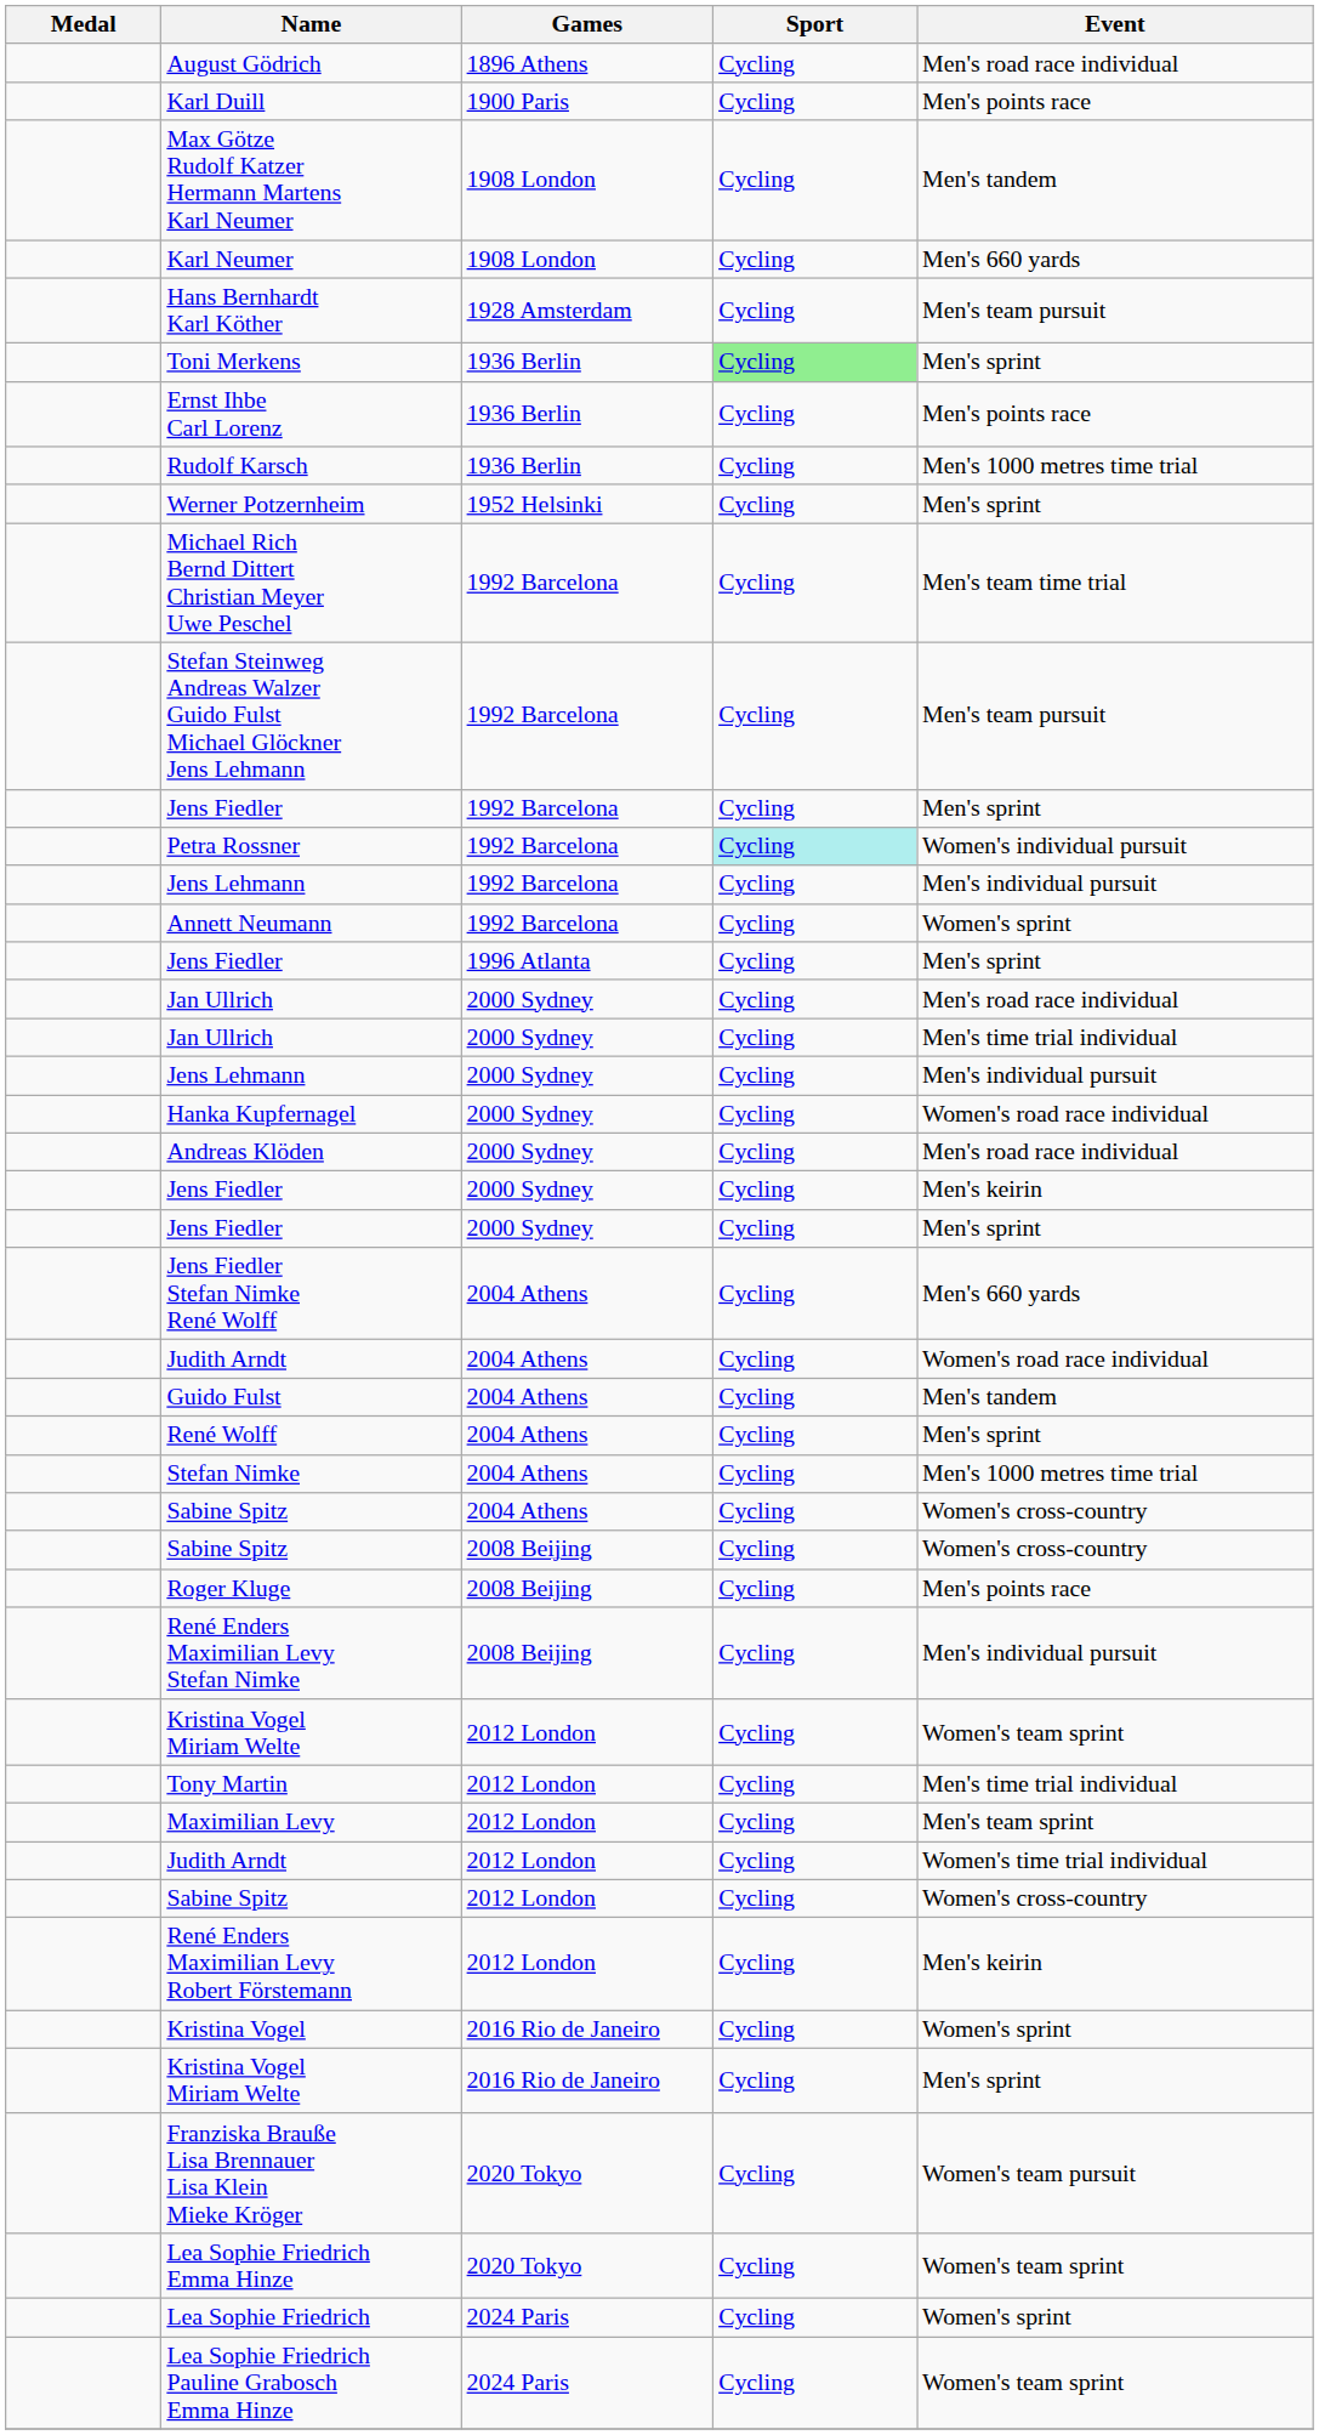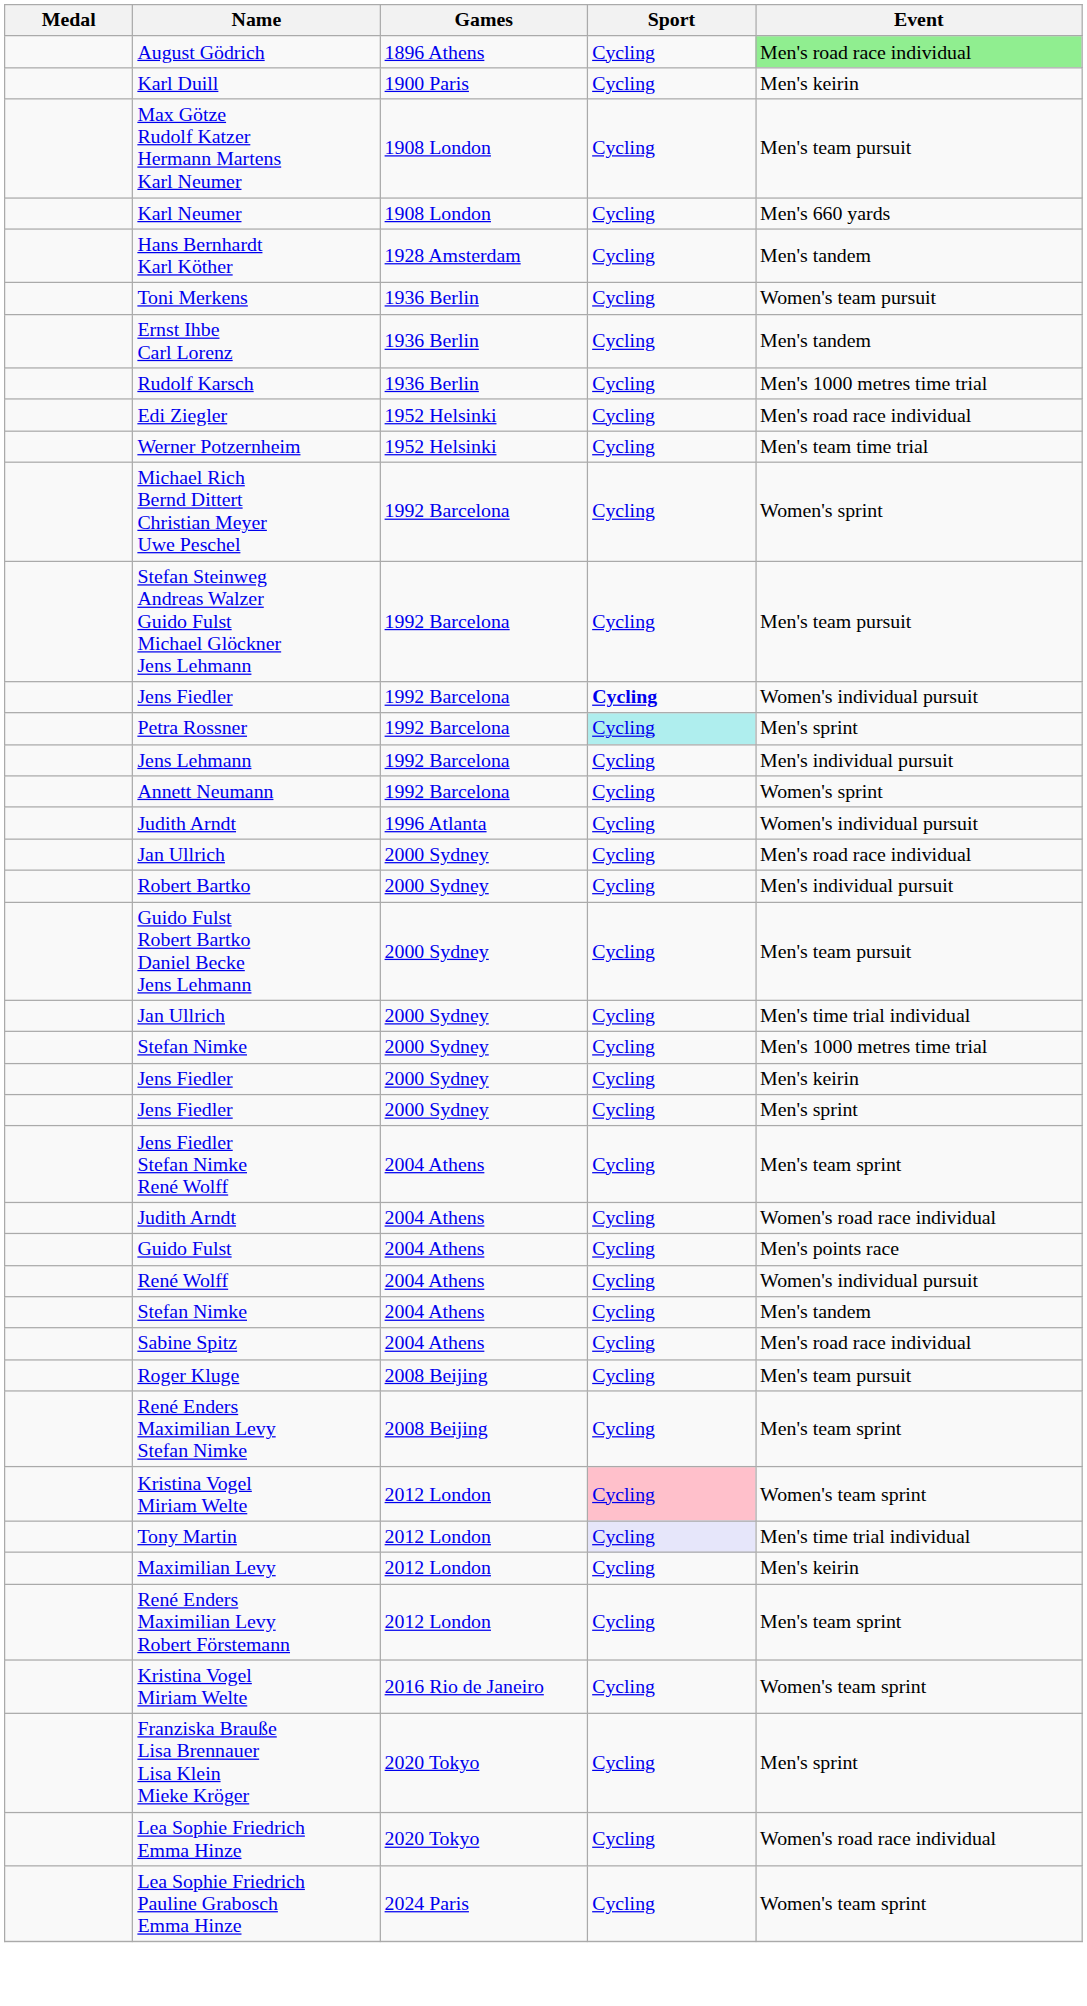 <table class="wikitable sortable">
 <tr>
 <th style="width:6em">Medal</th>
 <th style="width:12em">Name</th>
 <th style="width:10em">Games</th>
 <th style="width:8em">Sport</th>
 <th style="width:16em">Event</th>
 </tr>
 <tr>
 <td></td>
 <td><a href='#'>August Gödrich</a></td>
 <td> <a href='#'>1896 Athens</a></td>
 <td> <a href='#'>Cycling</a></td>
-<td>Men's road race individual</td>
+<td style="background: lightgreen;">Men's road race individual</td>
 </tr>
 <tr>
 <td></td>
 <td><a href='#'>Karl Duill</a></td>
 <td> <a href='#'>1900 Paris</a></td>
 <td> <a href='#'>Cycling</a></td>
-<td>Men's points race</td>
+<td>Men's keirin</td>
 </tr>
 <tr>
 <td></td>
 <td><a href='#'>Max Götze</a><br><a href='#'>Rudolf Katzer</a><br><a href='#'>Hermann Martens</a><br><a href='#'>Karl Neumer</a></td>
 <td> <a href='#'>1908 London</a></td>
 <td> <a href='#'>Cycling</a></td>
-<td>Men's tandem</td>
+<td>Men's team pursuit</td>
 </tr>
 <tr>
 <td></td>
 <td><a href='#'>Karl Neumer</a></td>
 <td> <a href='#'>1908 London</a></td>
 <td> <a href='#'>Cycling</a></td>
 <td>Men's 660 yards</td>
 </tr>
 <tr>
 <td></td>
 <td><a href='#'>Hans Bernhardt</a><br><a href='#'>Karl Köther</a></td>
 <td> <a href='#'>1928 Amsterdam</a></td>
 <td> <a href='#'>Cycling</a></td>
-<td>Men's team pursuit</td>
+<td>Men's tandem</td>
 </tr>
 <tr>
 <td></td>
 <td><a href='#'>Toni Merkens</a></td>
 <td> <a href='#'>1936 Berlin</a></td>
-<td style="background: lightgreen;"> <a href='#'>Cycling</a></td>
-<td>Men's sprint</td>
+<td> <a href='#'>Cycling</a></td>
+<td>Women's team pursuit</td>
 </tr>
 <tr>
 <td></td>
 <td><a href='#'>Ernst Ihbe</a><br><a href='#'>Carl Lorenz</a></td>
 <td> <a href='#'>1936 Berlin</a></td>
 <td> <a href='#'>Cycling</a></td>
-<td>Men's points race</td>
+<td>Men's tandem</td>
 </tr>
 <tr>
 <td></td>
 <td><a href='#'>Rudolf Karsch</a></td>
 <td> <a href='#'>1936 Berlin</a></td>
 <td> <a href='#'>Cycling</a></td>
 <td>Men's 1000 metres time trial</td>
 </tr>
 <tr>
 <td></td>
+<td><a href='#'>Edi Ziegler</a></td>
+<td> <a href='#'>1952 Helsinki</a></td>
+<td> <a href='#'>Cycling</a></td>
+<td>Men's road race individual</td>
+</tr>
+<tr>
+<td></td>
 <td><a href='#'>Werner Potzernheim</a></td>
 <td> <a href='#'>1952 Helsinki</a></td>
 <td> <a href='#'>Cycling</a></td>
-<td>Men's sprint</td>
+<td>Men's team time trial</td>
 </tr>
 <tr>
 <td></td>
 <td><a href='#'>Michael Rich</a><br><a href='#'>Bernd Dittert</a><br><a href='#'>Christian Meyer</a><br><a href='#'>Uwe Peschel</a></td>
 <td> <a href='#'>1992 Barcelona</a></td>
 <td> <a href='#'>Cycling</a></td>
-<td>Men's team time trial</td>
+<td>Women's sprint</td>
 </tr>
 <tr>
 <td></td>
 <td><a href='#'>Stefan Steinweg</a><br><a href='#'>Andreas Walzer</a><br><a href='#'>Guido Fulst</a><br><a href='#'>Michael Glöckner</a><br><a href='#'>Jens Lehmann</a></td>
 <td> <a href='#'>1992 Barcelona</a></td>
 <td> <a href='#'>Cycling</a></td>
 <td>Men's team pursuit</td>
 </tr>
 <tr>
 <td></td>
 <td><a href='#'>Jens Fiedler</a></td>
 <td> <a href='#'>1992 Barcelona</a></td>
-<td> <a href='#'>Cycling</a></td>
-<td>Men's sprint</td>
+<td><strong> <a href='#'>Cycling</a></strong></td>
+<td>Women's individual pursuit</td>
 </tr>
 <tr>
 <td></td>
 <td><a href='#'>Petra Rossner</a></td>
 <td> <a href='#'>1992 Barcelona</a></td>
 <td style="background: paleturquoise;"> <a href='#'>Cycling</a></td>
-<td>Women's individual pursuit</td>
+<td>Men's sprint</td>
 </tr>
 <tr>
 <td></td>
 <td><a href='#'>Jens Lehmann</a></td>
 <td> <a href='#'>1992 Barcelona</a></td>
 <td> <a href='#'>Cycling</a></td>
 <td>Men's individual pursuit</td>
 </tr>
 <tr>
 <td></td>
 <td><a href='#'>Annett Neumann</a></td>
 <td> <a href='#'>1992 Barcelona</a></td>
 <td> <a href='#'>Cycling</a></td>
 <td>Women's sprint</td>
 </tr>
 <tr>
 <td></td>
-<td><a href='#'>Jens Fiedler</a></td>
+<td><a href='#'>Judith Arndt</a></td>
 <td> <a href='#'>1996 Atlanta</a></td>
 <td> <a href='#'>Cycling</a></td>
-<td>Men's sprint</td>
+<td>Women's individual pursuit</td>
 </tr>
 <tr>
 <td></td>
 <td><a href='#'>Jan Ullrich</a></td>
 <td> <a href='#'>2000 Sydney</a></td>
 <td> <a href='#'>Cycling</a></td>
 <td>Men's road race individual</td>
 </tr>
 <tr>
 <td></td>
+<td><a href='#'>Robert Bartko</a></td>
+<td> <a href='#'>2000 Sydney</a></td>
+<td> <a href='#'>Cycling</a></td>
+<td>Men's individual pursuit</td>
+</tr>
+<tr>
+<td></td>
+<td><a href='#'>Guido Fulst</a><br><a href='#'>Robert Bartko</a><br><a href='#'>Daniel Becke</a><br><a href='#'>Jens Lehmann</a></td>
+<td> <a href='#'>2000 Sydney</a></td>
+<td> <a href='#'>Cycling</a></td>
+<td>Men's team pursuit</td>
+</tr>
+<tr>
+<td></td>
 <td><a href='#'>Jan Ullrich</a></td>
 <td> <a href='#'>2000 Sydney</a></td>
 <td> <a href='#'>Cycling</a></td>
 <td>Men's time trial individual</td>
 </tr>
 <tr>
 <td></td>
-<td><a href='#'>Jens Lehmann</a></td>
+<td><a href='#'>Stefan Nimke</a></td>
 <td> <a href='#'>2000 Sydney</a></td>
 <td> <a href='#'>Cycling</a></td>
-<td>Men's individual pursuit</td>
-</tr>
-<tr>
-<td></td>
-<td><a href='#'>Hanka Kupfernagel</a></td>
-<td> <a href='#'>2000 Sydney</a></td>
-<td> <a href='#'>Cycling</a></td>
-<td>Women's road race individual</td>
-</tr>
-<tr>
-<td></td>
-<td><a href='#'>Andreas Klöden</a></td>
-<td> <a href='#'>2000 Sydney</a></td>
-<td> <a href='#'>Cycling</a></td>
-<td>Men's road race individual</td>
+<td>Men's 1000 metres time trial</td>
 </tr>
 <tr>
 <td></td>
 <td><a href='#'>Jens Fiedler</a></td>
 <td> <a href='#'>2000 Sydney</a></td>
 <td> <a href='#'>Cycling</a></td>
 <td>Men's keirin</td>
 </tr>
 <tr>
 <td></td>
 <td><a href='#'>Jens Fiedler</a></td>
 <td> <a href='#'>2000 Sydney</a></td>
 <td> <a href='#'>Cycling</a></td>
 <td>Men's sprint</td>
 </tr>
 <tr>
 <td></td>
 <td><a href='#'>Jens Fiedler</a><br><a href='#'>Stefan Nimke</a><br><a href='#'>René Wolff</a></td>
 <td> <a href='#'>2004 Athens</a></td>
 <td> <a href='#'>Cycling</a></td>
-<td>Men's 660 yards</td>
+<td>Men's team sprint</td>
 </tr>
 <tr>
 <td></td>
 <td><a href='#'>Judith Arndt</a></td>
 <td> <a href='#'>2004 Athens</a></td>
 <td> <a href='#'>Cycling</a></td>
 <td>Women's road race individual</td>
 </tr>
 <tr>
 <td></td>
 <td><a href='#'>Guido Fulst</a></td>
 <td> <a href='#'>2004 Athens</a></td>
 <td> <a href='#'>Cycling</a></td>
-<td>Men's tandem</td>
+<td>Men's points race</td>
 </tr>
 <tr>
 <td></td>
 <td><a href='#'>René Wolff</a></td>
 <td> <a href='#'>2004 Athens</a></td>
 <td> <a href='#'>Cycling</a></td>
-<td>Men's sprint</td>
+<td>Women's individual pursuit</td>
 </tr>
 <tr>
 <td></td>
 <td><a href='#'>Stefan Nimke</a></td>
 <td> <a href='#'>2004 Athens</a></td>
 <td> <a href='#'>Cycling</a></td>
-<td>Men's 1000 metres time trial</td>
+<td>Men's tandem</td>
 </tr>
 <tr>
 <td></td>
 <td><a href='#'>Sabine Spitz</a></td>
 <td> <a href='#'>2004 Athens</a></td>
 <td> <a href='#'>Cycling</a></td>
-<td>Women's cross-country</td>
-</tr>
-<tr>
-<td></td>
-<td><a href='#'>Sabine Spitz</a></td>
-<td> <a href='#'>2008 Beijing</a></td>
-<td> <a href='#'>Cycling</a></td>
-<td>Women's cross-country</td>
+<td>Men's road race individual</td>
 </tr>
 <tr>
 <td></td>
 <td><a href='#'>Roger Kluge</a></td>
 <td> <a href='#'>2008 Beijing</a></td>
 <td> <a href='#'>Cycling</a></td>
-<td>Men's points race</td>
+<td>Men's team pursuit</td>
 </tr>
 <tr>
 <td></td>
 <td><a href='#'>René Enders</a><br><a href='#'>Maximilian Levy</a><br><a href='#'>Stefan Nimke</a></td>
 <td> <a href='#'>2008 Beijing</a></td>
 <td> <a href='#'>Cycling</a></td>
-<td>Men's individual pursuit</td>
+<td>Men's team sprint</td>
 </tr>
 <tr>
 <td></td>
 <td><a href='#'>Kristina Vogel</a><br><a href='#'>Miriam Welte</a></td>
 <td> <a href='#'>2012 London</a></td>
-<td> <a href='#'>Cycling</a></td>
+<td style="background: pink;"> <a href='#'>Cycling</a></td>
 <td>Women's team sprint</td>
 </tr>
 <tr>
 <td></td>
 <td><a href='#'>Tony Martin</a></td>
 <td> <a href='#'>2012 London</a></td>
-<td> <a href='#'>Cycling</a></td>
+<td style="background: lavender;"> <a href='#'>Cycling</a></td>
 <td>Men's time trial individual</td>
 </tr>
 <tr>
 <td></td>
 <td><a href='#'>Maximilian Levy</a></td>
 <td> <a href='#'>2012 London</a></td>
 <td> <a href='#'>Cycling</a></td>
-<td>Men's team sprint</td>
-</tr>
-<tr>
-<td></td>
-<td><a href='#'>Judith Arndt</a></td>
-<td> <a href='#'>2012 London</a></td>
-<td> <a href='#'>Cycling</a></td>
-<td>Women's time trial individual</td>
-</tr>
-<tr>
-<td></td>
-<td><a href='#'>Sabine Spitz</a></td>
-<td> <a href='#'>2012 London</a></td>
-<td> <a href='#'>Cycling</a></td>
-<td>Women's cross-country</td>
+<td>Men's keirin</td>
 </tr>
 <tr>
 <td></td>
 <td><a href='#'>René Enders</a><br><a href='#'>Maximilian Levy</a><br><a href='#'>Robert Förstemann</a></td>
 <td> <a href='#'>2012 London</a></td>
 <td> <a href='#'>Cycling</a></td>
-<td>Men's keirin</td>
-</tr>
-<tr>
-<td></td>
-<td><a href='#'>Kristina Vogel</a></td>
-<td> <a href='#'>2016 Rio de Janeiro</a></td>
-<td> <a href='#'>Cycling</a></td>
-<td>Women's sprint</td>
+<td>Men's team sprint</td>
 </tr>
 <tr>
 <td></td>
 <td><a href='#'>Kristina Vogel</a><br><a href='#'>Miriam Welte</a></td>
 <td> <a href='#'>2016 Rio de Janeiro</a></td>
 <td> <a href='#'>Cycling</a></td>
-<td>Men's sprint</td>
+<td>Women's team sprint</td>
 </tr>
 <tr>
 <td></td>
 <td><a href='#'>Franziska Brauße</a><br><a href='#'>Lisa Brennauer</a><br><a href='#'>Lisa Klein</a><br><a href='#'>Mieke Kröger</a></td>
 <td> <a href='#'>2020 Tokyo</a></td>
 <td> <a href='#'>Cycling</a></td>
-<td>Women's team pursuit</td>
+<td>Men's sprint</td>
 </tr>
 <tr>
 <td></td>
 <td><a href='#'>Lea Sophie Friedrich</a><br><a href='#'>Emma Hinze</a></td>
 <td> <a href='#'>2020 Tokyo</a></td>
 <td> <a href='#'>Cycling</a></td>
-<td>Women's team sprint</td>
-</tr>
-<tr>
-<td></td>
-<td><a href='#'>Lea Sophie Friedrich</a></td>
-<td> <a href='#'>2024 Paris</a></td>
-<td> <a href='#'>Cycling</a></td>
-<td>Women's sprint</td>
+<td>Women's road race individual</td>
 </tr>
 <tr>
 <td></td>
 <td><a href='#'>Lea Sophie Friedrich</a><br><a href='#'>Pauline Grabosch</a><br><a href='#'>Emma Hinze</a></td>
 <td> <a href='#'>2024 Paris</a></td>
 <td> <a href='#'>Cycling</a></td>
 <td>Women's team sprint</td>
 </tr>
 <tr>
 </tr>
 </table>
